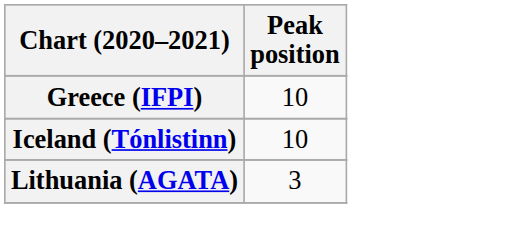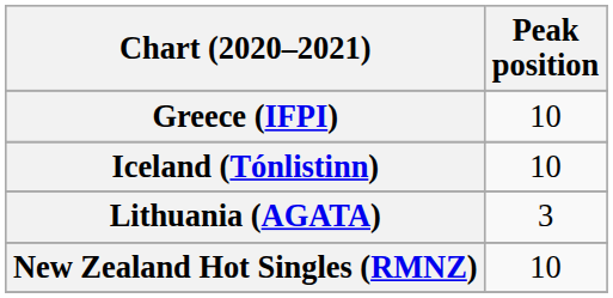 <table class="wikitable sortable plainrowheaders" style="text-align:center">
 <tr>
 <th scope="col">Chart (2020–2021)</th>
 <th scope="col">Peak<br>position</th>
 </tr>
 <tr>
 </tr>
 <tr>
 </tr>
 <tr>
 </tr>
 <tr>
 </tr>
 <tr>
 </tr>
 <tr>
 </tr>
 <tr>
 </tr>
 <tr>
 </tr>
 <tr>
 </tr>
 <tr>
 </tr>
 <tr>
 </tr>
 <tr>
 <th scope="row">Greece (<a href='#'>IFPI</a>)</th>
 <td>10</td>
 </tr>
 <tr>
 </tr>
 <tr>
 </tr>
 <tr>
 <th scope="row">Iceland (<a href='#'>Tónlistinn</a>)</th>
 <td>10</td>
 </tr>
 <tr>
 </tr>
 <tr>
 <th scope="row">Lithuania (<a href='#'>AGATA</a>)</th>
 <td>3</td>
 </tr>
 <tr>
 </tr>
 <tr>
+<th scope="row">New Zealand Hot Singles (<a href='#'>RMNZ</a>)</th>
+<td>10</td>
+</tr>
+<tr>
 </tr>
 <tr>
 </tr>
 <tr>
 </tr>
 <tr>
 </tr>
 <tr>
 </tr>
 <tr>
 </tr>
 <tr>
 </tr>
 <tr>
 </tr>
 <tr>
 </tr>
 <tr>
 </tr>
 <tr>
 </tr>
 </table>
